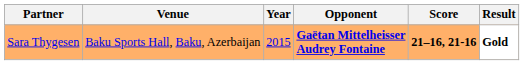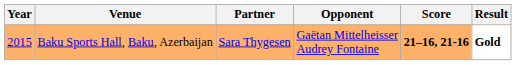 <table class="sortable wikitable" style="font-size: 90%;">
 <tr>
+<th>Year</th>
+<th>Venue</th>
 <th>Partner</th>
-<th>Venue</th>
-<th>Year</th>
 <th>Opponent</th>
 <th>Score</th>
 <th>Result</th>
 </tr>
 <tr style="background:#FFB069">
+<td align="center"><a href='#'>2015</a></td>
+<td align="left"><a href='#'>Baku Sports Hall</a>, <a href='#'>Baku</a>, Azerbaijan</td>
 <td align="left"> <a href='#'>Sara Thygesen</a></td>
-<td align="left"><a href='#'>Baku Sports Hall</a>, <a href='#'>Baku</a>, Azerbaijan</td>
-<td align="center"><a href='#'>2015</a></td>
-<td align="left"><strong> <a href='#'>Gaëtan Mittelheisser</a><br> <a href='#'>Audrey Fontaine</a></strong></td>
+<td align="left"> <a href='#'>Gaëtan Mittelheisser</a><br> <a href='#'>Audrey Fontaine</a></td>
 <td align="left"><strong>21–16, 21-16</strong></td>
 <td style="text-align:left; background:white"> <strong>Gold</strong></td>
 </tr>
 </table>
